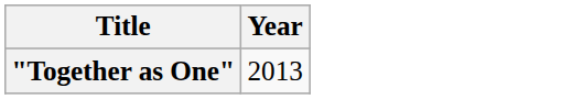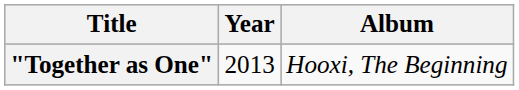 <table class="wikitable plainrowheaders" style="text-align:center;" border="1">
 <tr>
 <th scope="col">Title</th>
 <th scope="col">Year</th>
+<th scope="col">Album</th>
 </tr>
 <tr>
 <th scope="row">"Together as One"<br></th>
 <td>2013</td>
+<td><em>Hooxi, The Beginning</em></td>
 </tr>
 </table>
